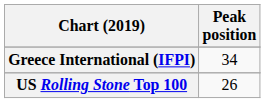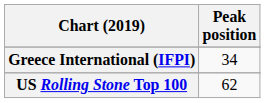 <table class="wikitable sortable plainrowheaders" style="text-align:center">
 <tr>
 <th scope="col">Chart (2019)</th>
 <th scope="col">Peak<br>position</th>
 </tr>
 <tr>
 </tr>
 <tr>
 <th scope="row">Greece International (<a href='#'>IFPI</a>)</th>
 <td>34</td>
 </tr>
 <tr>
 </tr>
 <tr>
 </tr>
 <tr>
 </tr>
 <tr>
 </tr>
 <tr>
 </tr>
 <tr>
 <th scope="row">US <a href='#'><em>Rolling Stone</em> Top 100</a></th>
-<td>26</td>
+<td>62</td>
 </tr>
 </table>
